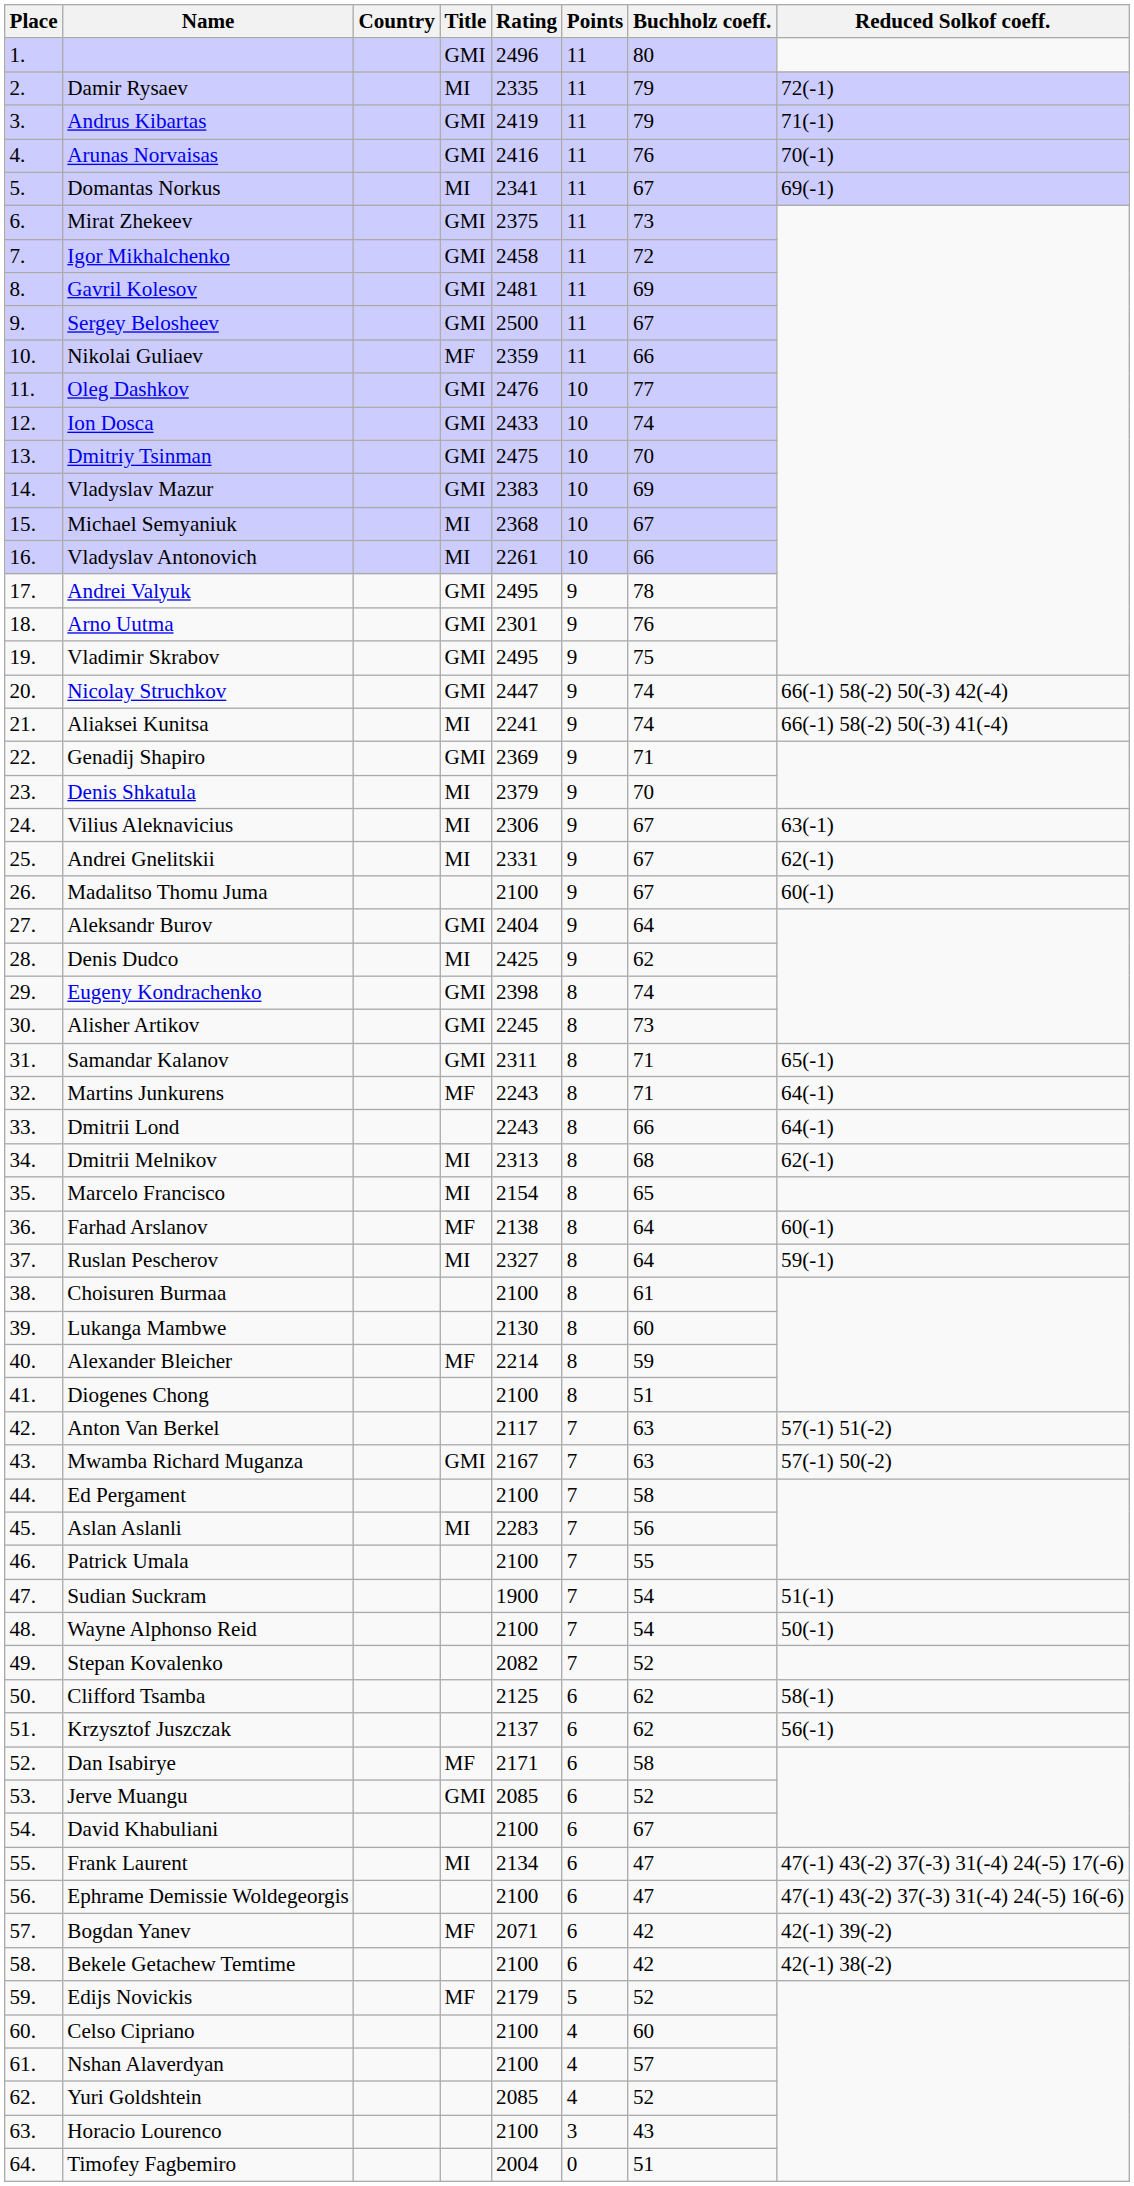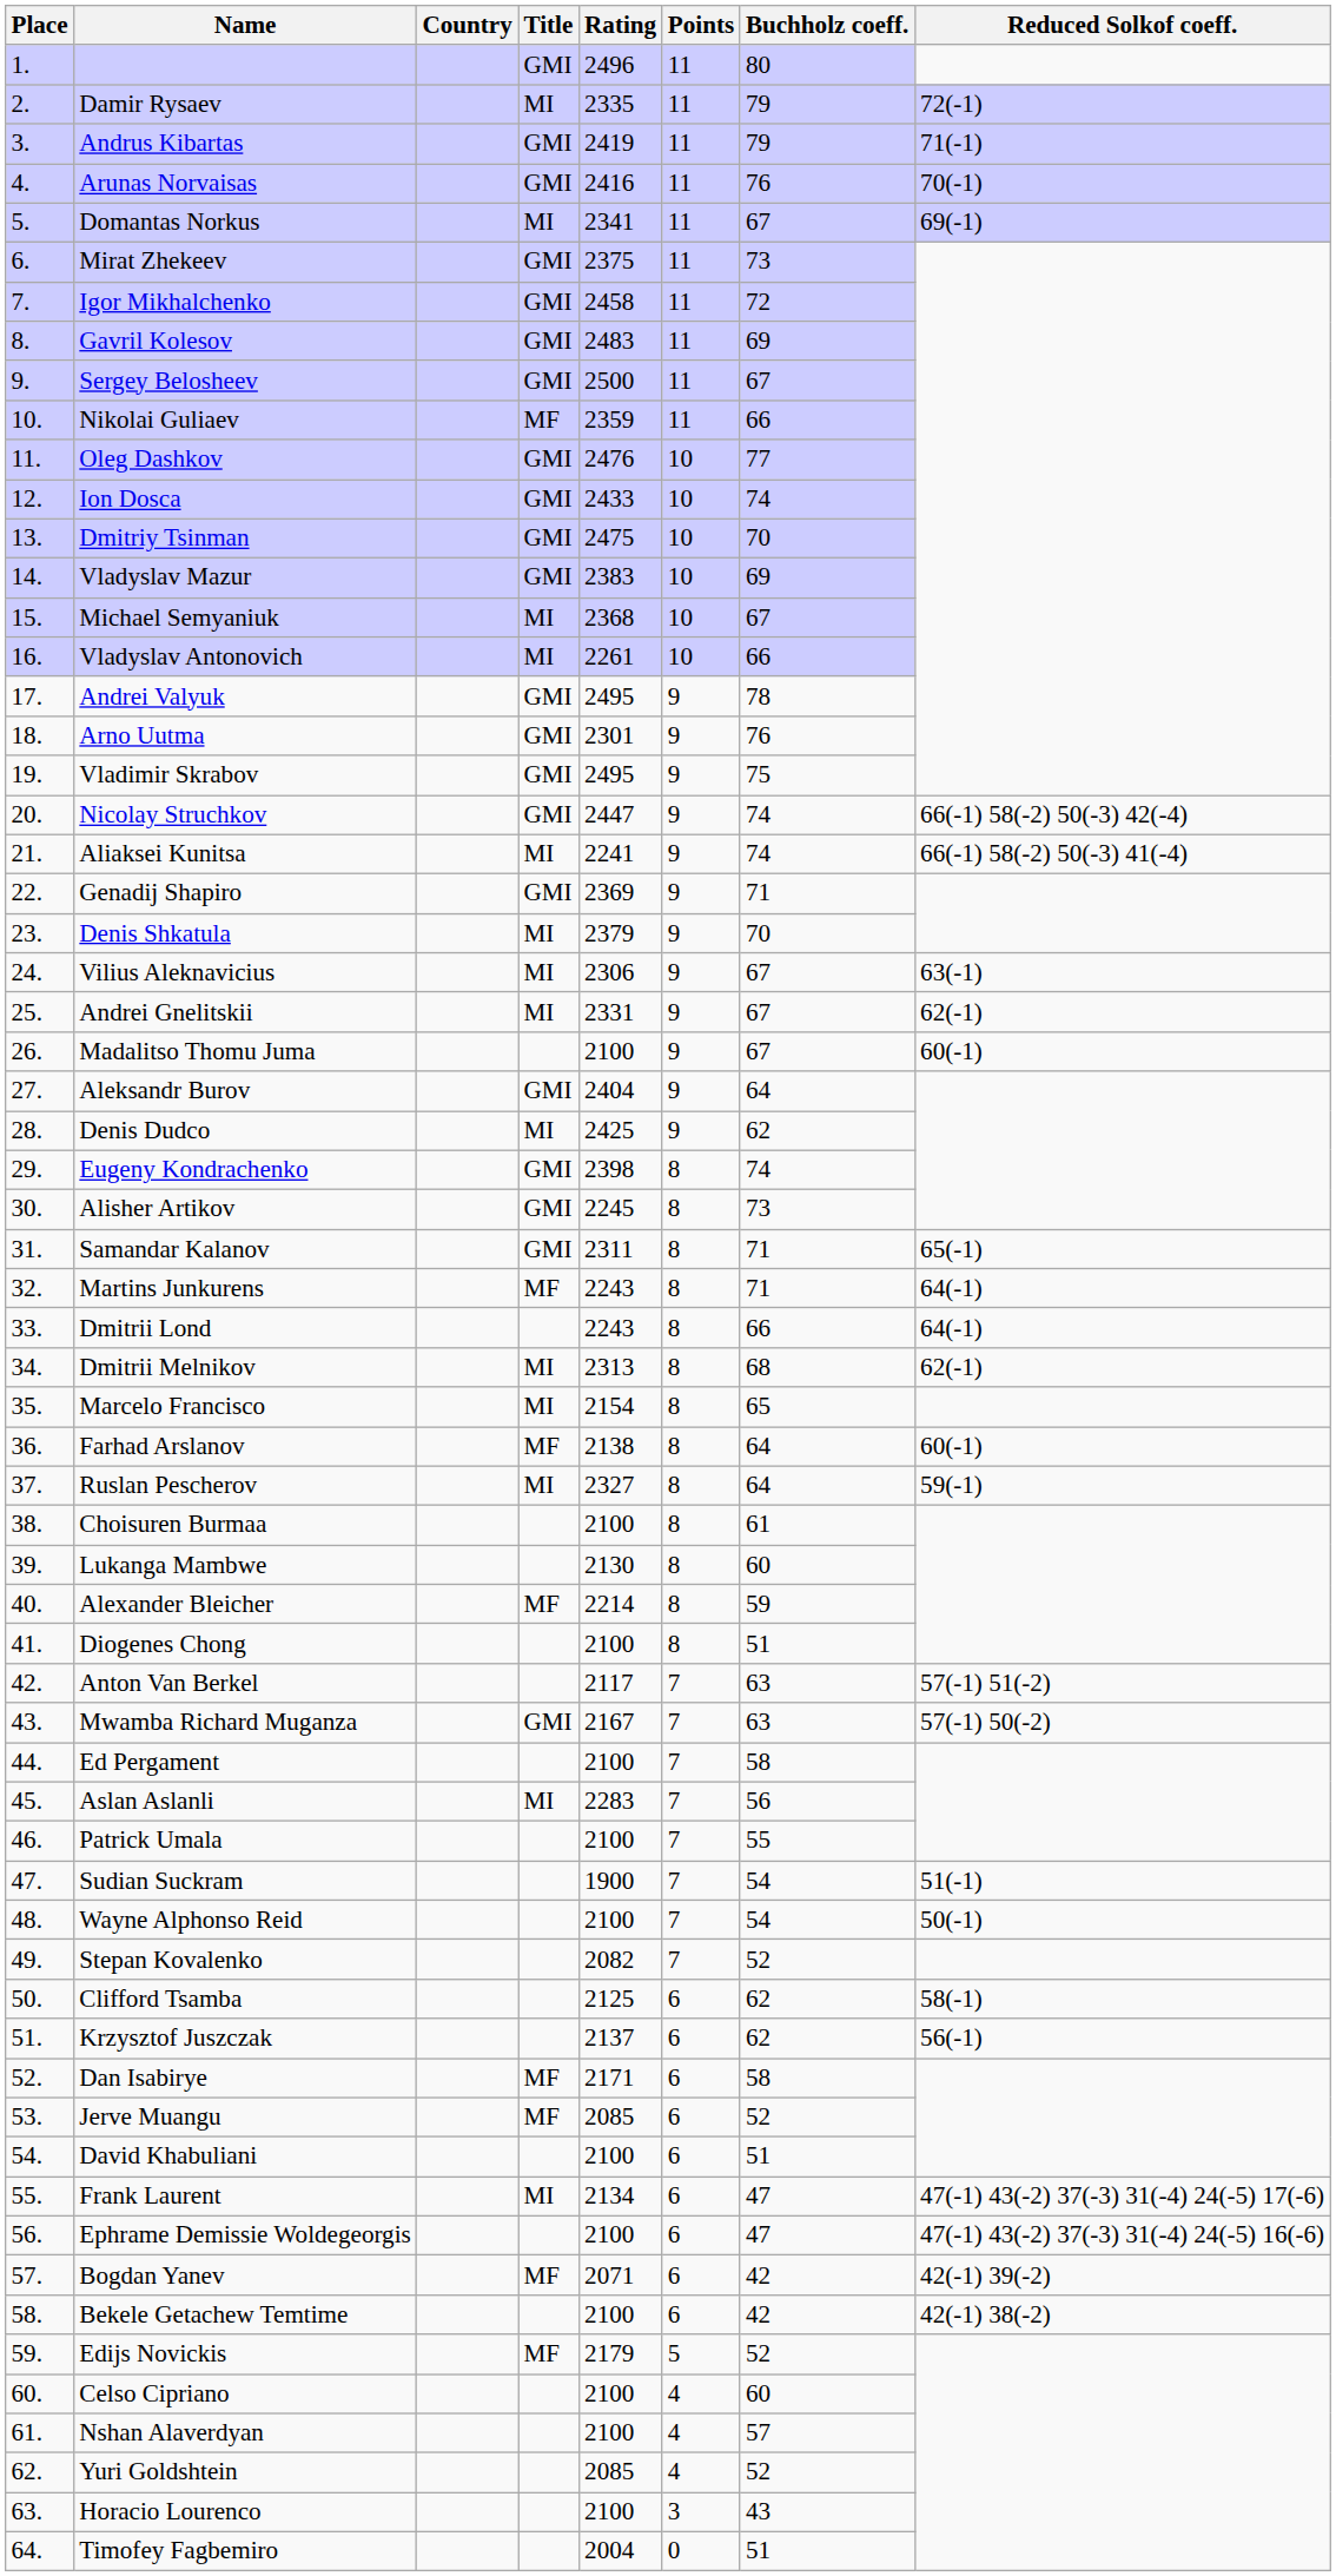 <table class="wikitable">
 <tr>
 <th>Place</th>
 <th>Name</th>
 <th>Country</th>
 <th>Title</th>
 <th>Rating</th>
 <th>Points</th>
 <th>Buchholz coeff.</th>
 <th>Reduced  Solkof coeff.</th>
 </tr>
 <tr bgcolor=#ccccff>
 <td>1.</td>
 <td></td>
 <td></td>
 <td>GMI</td>
 <td>2496</td>
 <td>11</td>
 <td>80</td>
 </tr>
 <tr bgcolor=#ccccff>
 <td>2.</td>
 <td>Damir Rysaev</td>
 <td></td>
 <td>MI</td>
 <td>2335</td>
 <td>11</td>
 <td>79</td>
 <td>72(-1)</td>
 </tr>
 <tr bgcolor=#ccccff>
 <td>3.</td>
 <td><a href='#'>Andrus Kibartas</a></td>
 <td></td>
 <td>GMI</td>
 <td>2419</td>
 <td>11</td>
 <td>79</td>
 <td>71(-1)</td>
 </tr>
 <tr bgcolor=#ccccff>
 <td>4.</td>
 <td><a href='#'>Arunas Norvaisas</a></td>
 <td></td>
 <td>GMI</td>
 <td>2416</td>
 <td>11</td>
 <td>76</td>
 <td>70(-1)</td>
 </tr>
 <tr bgcolor=#ccccff>
 <td>5.</td>
 <td>Domantas Norkus</td>
 <td></td>
 <td>MI</td>
 <td>2341</td>
 <td>11</td>
 <td>67</td>
 <td>69(-1)</td>
 </tr>
 <tr bgcolor=#ccccff>
 <td>6.</td>
 <td>Mirat Zhekeev</td>
 <td></td>
 <td>GMI</td>
 <td>2375</td>
 <td>11</td>
 <td>73</td>
 </tr>
 <tr bgcolor=#ccccff>
 <td>7.</td>
 <td><a href='#'>Igor Mikhalchenko</a></td>
 <td></td>
 <td>GMI</td>
 <td>2458</td>
 <td>11</td>
 <td>72</td>
 </tr>
 <tr bgcolor=#ccccff>
 <td>8.</td>
 <td><a href='#'>Gavril Kolesov</a></td>
 <td></td>
 <td>GMI</td>
-<td>2481</td>
+<td>2483</td>
 <td>11</td>
 <td>69</td>
 </tr>
 <tr bgcolor=#ccccff>
 <td>9.</td>
 <td><a href='#'>Sergey Belosheev</a></td>
 <td></td>
 <td>GMI</td>
 <td>2500</td>
 <td>11</td>
 <td>67</td>
 </tr>
 <tr bgcolor=#ccccff>
 <td>10.</td>
 <td>Nikolai Guliaev</td>
 <td></td>
 <td>MF</td>
 <td>2359</td>
 <td>11</td>
 <td>66</td>
 </tr>
 <tr bgcolor=#ccccff>
 <td>11.</td>
 <td><a href='#'>Oleg Dashkov</a></td>
 <td></td>
 <td>GMI</td>
 <td>2476</td>
 <td>10</td>
 <td>77</td>
 </tr>
 <tr bgcolor=#ccccff>
 <td>12.</td>
 <td><a href='#'>Ion Dosca</a></td>
 <td></td>
 <td>GMI</td>
 <td>2433</td>
 <td>10</td>
 <td>74</td>
 </tr>
 <tr bgcolor=#ccccff>
 <td>13.</td>
 <td><a href='#'>Dmitriy Tsinman</a></td>
 <td></td>
 <td>GMI</td>
 <td>2475</td>
 <td>10</td>
 <td>70</td>
 </tr>
 <tr bgcolor=#ccccff>
 <td>14.</td>
 <td>Vladyslav Mazur</td>
 <td></td>
 <td>GMI</td>
 <td>2383</td>
 <td>10</td>
 <td>69</td>
 </tr>
 <tr bgcolor=#ccccff>
 <td>15.</td>
 <td>Michael Semyaniuk</td>
 <td></td>
 <td>MI</td>
 <td>2368</td>
 <td>10</td>
 <td>67</td>
 </tr>
 <tr bgcolor=#ccccff>
 <td>16.</td>
 <td>Vladyslav Antonovich</td>
 <td></td>
 <td>MI</td>
 <td>2261</td>
 <td>10</td>
 <td>66</td>
 </tr>
 <tr>
 <td>17.</td>
 <td><a href='#'>Andrei Valyuk</a></td>
 <td></td>
 <td>GMI</td>
 <td>2495</td>
 <td>9</td>
 <td>78</td>
 </tr>
 <tr>
 <td>18.</td>
 <td><a href='#'>Arno Uutma</a></td>
 <td></td>
 <td>GMI</td>
 <td>2301</td>
 <td>9</td>
 <td>76</td>
 </tr>
 <tr>
 <td>19.</td>
 <td>Vladimir Skrabov</td>
 <td></td>
 <td>GMI</td>
 <td>2495</td>
 <td>9</td>
 <td>75</td>
 </tr>
 <tr>
 <td>20.</td>
 <td><a href='#'>Nicolay Struchkov</a></td>
 <td></td>
 <td>GMI</td>
 <td>2447</td>
 <td>9</td>
 <td>74</td>
 <td>66(-1) 58(-2) 50(-3) 42(-4)</td>
 </tr>
 <tr>
 <td>21.</td>
 <td>Aliaksei Kunitsa</td>
 <td></td>
 <td>MI</td>
 <td>2241</td>
 <td>9</td>
 <td>74</td>
 <td>66(-1) 58(-2) 50(-3) 41(-4)</td>
 </tr>
 <tr>
 <td>22.</td>
 <td>Genadij Shapiro</td>
 <td></td>
 <td>GMI</td>
 <td>2369</td>
 <td>9</td>
 <td>71</td>
 </tr>
 <tr>
 <td>23.</td>
 <td><a href='#'>Denis Shkatula</a></td>
 <td></td>
 <td>MI</td>
 <td>2379</td>
 <td>9</td>
 <td>70</td>
 </tr>
 <tr>
 <td>24.</td>
 <td>Vilius Aleknavicius</td>
 <td></td>
 <td>MI</td>
 <td>2306</td>
 <td>9</td>
 <td>67</td>
 <td>63(-1)</td>
 </tr>
 <tr>
 <td>25.</td>
 <td>Andrei Gnelitskii</td>
 <td></td>
 <td>MI</td>
 <td>2331</td>
 <td>9</td>
 <td>67</td>
 <td>62(-1)</td>
 </tr>
 <tr>
 <td>26.</td>
 <td>Madalitso Thomu Juma</td>
 <td></td>
 <td></td>
 <td>2100</td>
 <td>9</td>
 <td>67</td>
 <td>60(-1)</td>
 </tr>
 <tr>
 <td>27.</td>
 <td>Aleksandr Burov</td>
 <td></td>
 <td>GMI</td>
 <td>2404</td>
 <td>9</td>
 <td>64</td>
 </tr>
 <tr>
 <td>28.</td>
 <td>Denis Dudco</td>
 <td></td>
 <td>MI</td>
 <td>2425</td>
 <td>9</td>
 <td>62</td>
 </tr>
 <tr>
 <td>29.</td>
 <td><a href='#'>Eugeny Kondrachenko</a></td>
 <td></td>
 <td>GMI</td>
 <td>2398</td>
 <td>8</td>
 <td>74</td>
 </tr>
 <tr>
 <td>30.</td>
 <td>Alisher Artikov</td>
 <td></td>
 <td>GMI</td>
 <td>2245</td>
 <td>8</td>
 <td>73</td>
 </tr>
 <tr>
 <td>31.</td>
 <td>Samandar Kalanov</td>
 <td></td>
 <td>GMI</td>
 <td>2311</td>
 <td>8</td>
 <td>71</td>
 <td>65(-1)</td>
 </tr>
 <tr>
 <td>32.</td>
 <td>Martins Junkurens</td>
 <td></td>
 <td>MF</td>
 <td>2243</td>
 <td>8</td>
 <td>71</td>
 <td>64(-1)</td>
 </tr>
 <tr>
 <td>33.</td>
 <td>Dmitrii Lond</td>
 <td></td>
 <td></td>
 <td>2243</td>
 <td>8</td>
 <td>66</td>
 <td>64(-1)</td>
 </tr>
 <tr>
 <td>34.</td>
 <td>Dmitrii Melnikov</td>
 <td></td>
 <td>MI</td>
 <td>2313</td>
 <td>8</td>
 <td>68</td>
 <td>62(-1)</td>
 </tr>
 <tr>
 <td>35.</td>
 <td>Marcelo Francisco</td>
 <td></td>
 <td>MI</td>
 <td>2154</td>
 <td>8</td>
 <td>65</td>
 </tr>
 <tr>
 <td>36.</td>
 <td>Farhad Arslanov</td>
 <td></td>
 <td>MF</td>
 <td>2138</td>
 <td>8</td>
 <td>64</td>
 <td>60(-1)</td>
 </tr>
 <tr>
 <td>37.</td>
 <td>Ruslan Pescherov</td>
 <td></td>
 <td>MI</td>
 <td>2327</td>
 <td>8</td>
 <td>64</td>
 <td>59(-1)</td>
 </tr>
 <tr>
 <td>38.</td>
 <td>Choisuren Burmaa</td>
 <td></td>
 <td></td>
 <td>2100</td>
 <td>8</td>
 <td>61</td>
 </tr>
 <tr>
 <td>39.</td>
 <td>Lukanga Mambwe</td>
 <td></td>
 <td></td>
 <td>2130</td>
 <td>8</td>
 <td>60</td>
 </tr>
 <tr>
 <td>40.</td>
 <td>Alexander Bleicher</td>
 <td></td>
 <td>MF</td>
 <td>2214</td>
 <td>8</td>
 <td>59</td>
 </tr>
 <tr>
 <td>41.</td>
 <td>Diogenes Chong</td>
 <td></td>
 <td></td>
 <td>2100</td>
 <td>8</td>
 <td>51</td>
 </tr>
 <tr>
 <td>42.</td>
 <td>Anton Van Berkel</td>
 <td></td>
 <td></td>
 <td>2117</td>
 <td>7</td>
 <td>63</td>
 <td>57(-1) 51(-2)</td>
 </tr>
 <tr>
 <td>43.</td>
 <td>Mwamba Richard Muganza</td>
 <td></td>
 <td>GMI</td>
 <td>2167</td>
 <td>7</td>
 <td>63</td>
 <td>57(-1) 50(-2)</td>
 </tr>
 <tr>
 <td>44.</td>
 <td>Ed Pergament</td>
 <td></td>
 <td></td>
 <td>2100</td>
 <td>7</td>
 <td>58</td>
 </tr>
 <tr>
 <td>45.</td>
 <td>Aslan Aslanli</td>
 <td></td>
 <td>MI</td>
 <td>2283</td>
 <td>7</td>
 <td>56</td>
 </tr>
 <tr>
 <td>46.</td>
 <td>Patrick Umala</td>
 <td></td>
 <td></td>
 <td>2100</td>
 <td>7</td>
 <td>55</td>
 </tr>
 <tr>
 <td>47.</td>
 <td>Sudian Suckram</td>
 <td></td>
 <td></td>
 <td>1900</td>
 <td>7</td>
 <td>54</td>
 <td>51(-1)</td>
 </tr>
 <tr>
 <td>48.</td>
 <td>Wayne Alphonso Reid</td>
 <td></td>
 <td></td>
 <td>2100</td>
 <td>7</td>
 <td>54</td>
 <td>50(-1)</td>
 </tr>
 <tr>
 <td>49.</td>
 <td>Stepan Kovalenko</td>
 <td></td>
 <td></td>
 <td>2082</td>
 <td>7</td>
 <td>52</td>
 </tr>
 <tr>
 <td>50.</td>
 <td>Clifford Tsamba</td>
 <td></td>
 <td></td>
 <td>2125</td>
 <td>6</td>
 <td>62</td>
 <td>58(-1)</td>
 </tr>
 <tr>
 <td>51.</td>
 <td>Krzysztof Juszczak</td>
 <td></td>
 <td></td>
 <td>2137</td>
 <td>6</td>
 <td>62</td>
 <td>56(-1)</td>
 </tr>
 <tr>
 <td>52.</td>
 <td>Dan Isabirye</td>
 <td></td>
 <td>MF</td>
 <td>2171</td>
 <td>6</td>
 <td>58</td>
 </tr>
 <tr>
 <td>53.</td>
 <td>Jerve Muangu</td>
 <td></td>
-<td>GMI</td>
+<td>MF</td>
 <td>2085</td>
 <td>6</td>
 <td>52</td>
 </tr>
 <tr>
 <td>54.</td>
 <td>David Khabuliani</td>
 <td></td>
 <td></td>
 <td>2100</td>
 <td>6</td>
-<td>67</td>
+<td>51</td>
 </tr>
 <tr>
 <td>55.</td>
 <td>Frank Laurent</td>
 <td></td>
 <td>MI</td>
 <td>2134</td>
 <td>6</td>
 <td>47</td>
 <td>47(-1) 43(-2) 37(-3) 31(-4) 24(-5) 17(-6)</td>
 </tr>
 <tr>
 <td>56.</td>
 <td>Ephrame Demissie Woldegeorgis</td>
 <td></td>
 <td></td>
 <td>2100</td>
 <td>6</td>
 <td>47</td>
 <td>47(-1) 43(-2) 37(-3) 31(-4) 24(-5) 16(-6)</td>
 </tr>
 <tr>
 <td>57.</td>
 <td>Bogdan Yanev</td>
 <td></td>
 <td>MF</td>
 <td>2071</td>
 <td>6</td>
 <td>42</td>
 <td>42(-1) 39(-2)</td>
 </tr>
 <tr>
 <td>58.</td>
 <td>Bekele Getachew Temtime</td>
 <td></td>
 <td></td>
 <td>2100</td>
 <td>6</td>
 <td>42</td>
 <td>42(-1) 38(-2)</td>
 </tr>
 <tr>
 <td>59.</td>
 <td>Edijs Novickis</td>
 <td></td>
 <td>MF</td>
 <td>2179</td>
 <td>5</td>
 <td>52</td>
 </tr>
 <tr>
 <td>60.</td>
 <td>Celso Cipriano</td>
 <td></td>
 <td></td>
 <td>2100</td>
 <td>4</td>
 <td>60</td>
 </tr>
 <tr>
 <td>61.</td>
 <td>Nshan Alaverdyan</td>
 <td></td>
 <td></td>
 <td>2100</td>
 <td>4</td>
 <td>57</td>
 </tr>
 <tr>
 <td>62.</td>
 <td>Yuri Goldshtein</td>
 <td></td>
 <td></td>
 <td>2085</td>
 <td>4</td>
 <td>52</td>
 </tr>
 <tr>
 <td>63.</td>
 <td>Horacio Lourenco</td>
 <td></td>
 <td></td>
 <td>2100</td>
 <td>3</td>
 <td>43</td>
 </tr>
 <tr>
 <td>64.</td>
 <td>Timofey Fagbemiro</td>
 <td></td>
 <td></td>
 <td>2004</td>
 <td>0</td>
 <td>51</td>
 </tr>
 </table>
